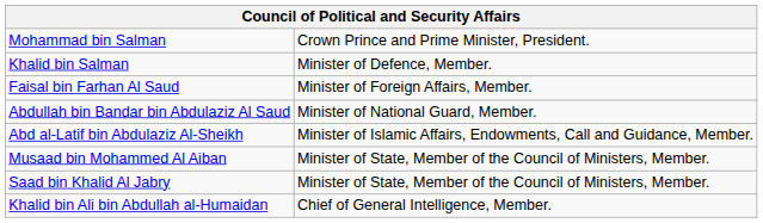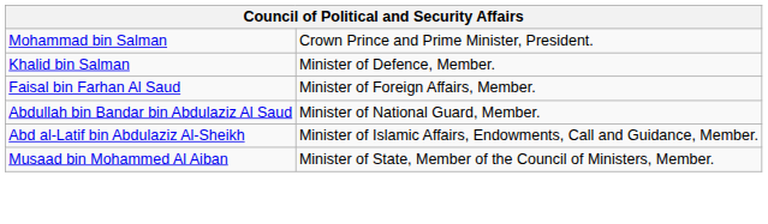 <table class="wikitable">
 <tr>
 <th colspan="2">Council of Political and Security Affairs</th>
 </tr>
 <tr>
 <td><a href='#'>Mohammad bin Salman</a></td>
 <td>Crown Prince and Prime Minister, President.</td>
 </tr>
 <tr>
 <td><a href='#'>Khalid bin Salman</a></td>
 <td>Minister of Defence, Member.</td>
 </tr>
 <tr>
 <td><a href='#'>Faisal bin Farhan Al Saud</a></td>
 <td>Minister of Foreign Affairs, Member.</td>
 </tr>
 <tr>
 <td><a href='#'>Abdullah bin Bandar bin Abdulaziz Al Saud</a></td>
 <td>Minister of National Guard, Member.</td>
 </tr>
 <tr>
 <td><a href='#'>Abd al-Latif bin Abdulaziz Al-Sheikh</a></td>
 <td>Minister of Islamic Affairs, Endowments, Call and Guidance, Member.</td>
 </tr>
 <tr>
 <td><a href='#'>Musaad bin Mohammed Al Aiban</a></td>
 <td>Minister of State, Member of the Council of Ministers, Member.</td>
 </tr>
-<tr>
-<td><a href='#'>Saad bin Khalid Al Jabry</a></td>
-<td>Minister of State, Member of the Council of Ministers, Member.</td>
-</tr>
-<tr>
-<td><a href='#'>Khalid bin Ali bin Abdullah al-Humaidan</a></td>
-<td>Chief of General Intelligence, Member.</td>
-</tr>
 </table>
